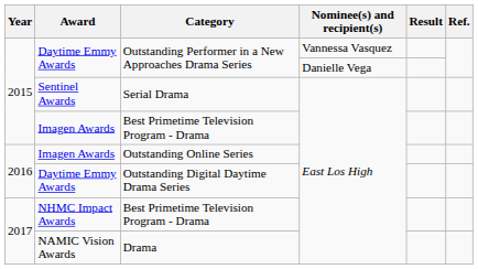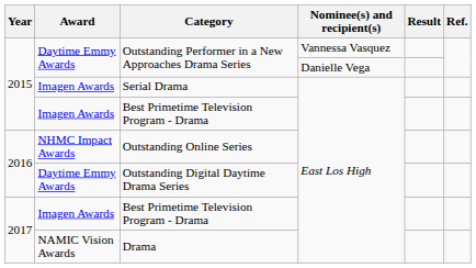 <table class="wikitable">
 <tr>
 <th>Year</th>
 <th>Award</th>
 <th>Category</th>
 <th>Nominee(s) and recipient(s)</th>
 <th>Result</th>
 <th>Ref.</th>
 </tr>
 <tr>
 <td rowspan="4">2015</td>
 <td rowspan="2"><a href='#'>Daytime Emmy Awards</a></td>
 <td rowspan="2">Outstanding Performer in a New Approaches Drama Series</td>
 <td>Vannessa Vasquez</td>
 <td></td>
 <td rowspan="2" style="text-align:center;"></td>
 </tr>
 <tr>
 <td>Danielle Vega</td>
 <td></td>
 </tr>
 <tr>
-<td><a href='#'>Sentinel Awards</a></td>
+<td><a href='#'>Imagen Awards</a></td>
 <td>Serial Drama</td>
 <td rowspan="6"><em>East Los High</em></td>
 <td></td>
 <td style="text-align:center;"></td>
 </tr>
 <tr>
 <td><a href='#'>Imagen Awards</a></td>
 <td>Best Primetime Television Program - Drama</td>
 <td></td>
 <td style="text-align:center;"></td>
 </tr>
 <tr>
 <td rowspan="2">2016</td>
-<td><a href='#'>Imagen Awards</a></td>
+<td><a href='#'>NHMC Impact Awards</a></td>
 <td>Outstanding Online Series</td>
 <td></td>
 <td style="text-align:center;"></td>
 </tr>
 <tr>
 <td><a href='#'>Daytime Emmy Awards</a></td>
 <td>Outstanding Digital Daytime Drama Series</td>
 <td></td>
 <td style="text-align:center;"></td>
 </tr>
 <tr>
 <td rowspan="2">2017</td>
-<td><a href='#'>NHMC Impact Awards</a></td>
+<td><a href='#'>Imagen Awards</a></td>
 <td>Best Primetime Television Program - Drama</td>
 <td></td>
 <td style="text-align:center;"></td>
 </tr>
 <tr>
 <td>NAMIC Vision Awards</td>
 <td>Drama</td>
 <td></td>
 <td style="text-align:center;"></td>
 </tr>
 </table>
